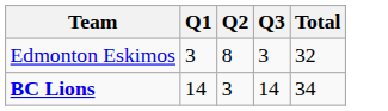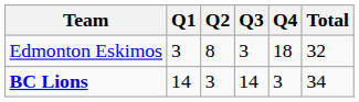 <table class="wikitable">
 <tr>
 <th>Team</th>
 <th>Q1</th>
 <th>Q2</th>
 <th>Q3</th>
+<th>Q4</th>
 <th>Total</th>
 </tr>
 <tr>
 <td><a href='#'>Edmonton Eskimos</a></td>
 <td>3</td>
 <td>8</td>
 <td>3</td>
+<td>18</td>
 <td>32</td>
 </tr>
 <tr>
 <td><strong><a href='#'>BC Lions</a></strong></td>
 <td>14</td>
 <td>3</td>
 <td>14</td>
+<td>3</td>
 <td>34</td>
 </tr>
 </table>
